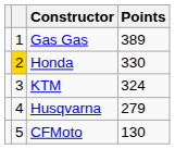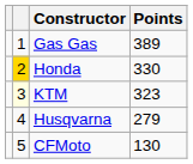 <table class="wikitable" style="font-size: 85%;">
 <tr>
 <th></th>
 <th></th>
 <th>Constructor</th>
 <th>Points</th>
 </tr>
 <tr>
 <td></td>
 <td align=center>1</td>
 <td> <a href='#'>Gas Gas</a></td>
 <td align=left>389</td>
 </tr>
 <tr>
 <td></td>
 <td align=center style="background: gold;">2</td>
 <td> <a href='#'>Honda</a></td>
 <td align=left>330</td>
 </tr>
 <tr>
 <td></td>
-<td align=center>3</td>
+<td align=center style="background: lightyellow;">3</td>
 <td> <a href='#'>KTM</a></td>
-<td align=left>324</td>
+<td align=left>323</td>
 </tr>
 <tr>
 <td></td>
 <td align=center>4</td>
 <td> <a href='#'>Husqvarna</a></td>
 <td align=left>279</td>
 </tr>
 <tr>
 <td></td>
 <td align=center>5</td>
 <td> <a href='#'>CFMoto</a></td>
 <td align=left>130</td>
 </tr>
 </table>
